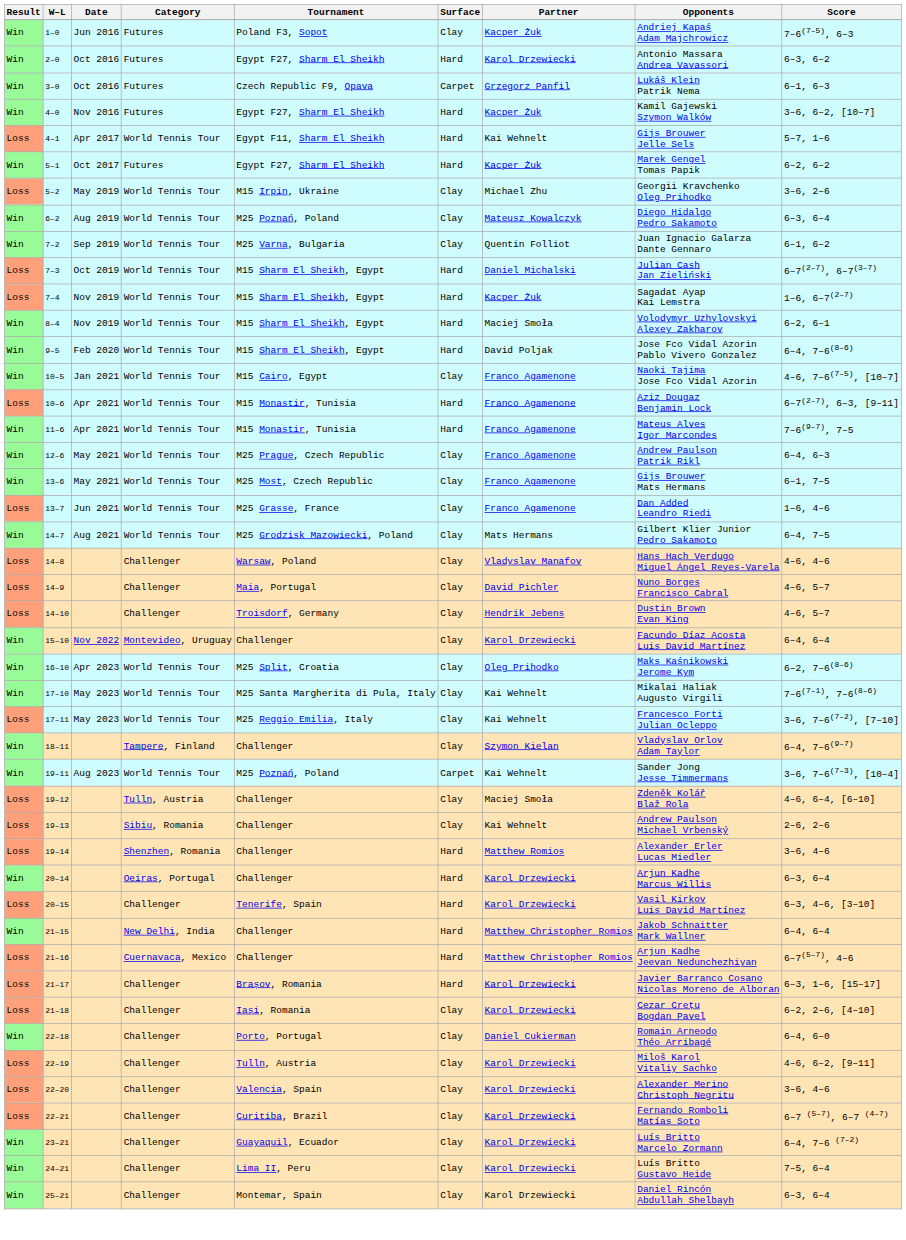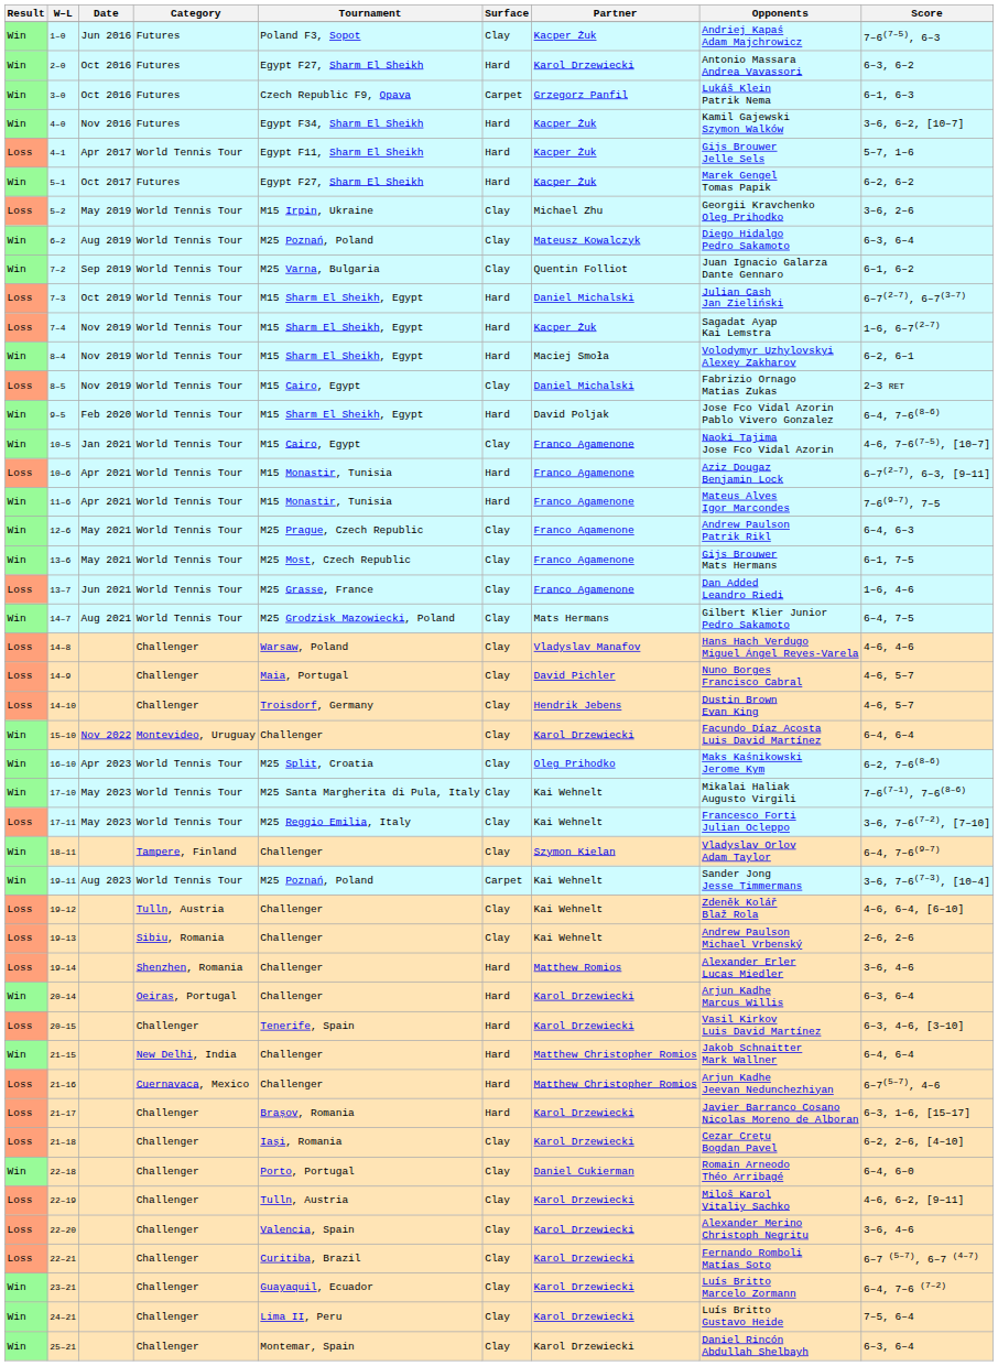 <table class=wikitable>
 <tr>
 <th>Result</th>
 <th class="unsortable">W–L</th>
 <th>Date</th>
 <th>Category</th>
 <th>Tournament</th>
 <th>Surface</th>
 <th>Partner</th>
 <th>Opponents</th>
 <th>Score</th>
 </tr>
 <tr>
 </tr>
 <tr style="background:#cffcff;">
 <td style="background:#98FB98">Win</td>
 <td><small>1–0</small></td>
 <td>Jun 2016</td>
 <td>Futures</td>
 <td>Poland F3, <a href='#'>Sopot</a></td>
 <td>Clay</td>
 <td> <a href='#'>Kacper Żuk</a></td>
 <td> <a href='#'>Andriej Kapaś</a><br> <a href='#'>Adam Majchrowicz</a></td>
 <td>7–6<sup>(7–5)</sup>, 6–3</td>
 </tr>
 <tr style="background:#cffcff;">
 <td style="background:#98FB98">Win</td>
 <td><small>2–0</small></td>
 <td>Oct 2016</td>
 <td>Futures</td>
 <td>Egypt F27, <a href='#'>Sharm El Sheikh</a></td>
 <td>Hard</td>
 <td> <a href='#'>Karol Drzewiecki</a></td>
 <td> Antonio Massara<br> <a href='#'>Andrea Vavassori</a></td>
 <td>6–3, 6–2</td>
 </tr>
 <tr style="background:#cffcff;">
 <td style="background:#98FB98">Win</td>
 <td><small>3–0</small></td>
 <td>Oct 2016</td>
 <td>Futures</td>
 <td>Czech Republic F9, <a href='#'>Opava</a></td>
 <td>Carpet</td>
 <td> <a href='#'>Grzegorz Panfil</a></td>
 <td> <a href='#'>Lukáš Klein</a><br> Patrik Nema</td>
 <td>6–1, 6–3</td>
 </tr>
 <tr style="background:#cffcff;">
 <td style="background:#98FB98">Win</td>
 <td><small>4–0</small></td>
 <td>Nov 2016</td>
 <td>Futures</td>
-<td>Egypt F27, <a href='#'>Sharm El Sheikh</a></td>
+<td>Egypt F34, <a href='#'>Sharm El Sheikh</a></td>
 <td>Hard</td>
 <td> <a href='#'>Kacper Żuk</a></td>
 <td> Kamil Gajewski<br> <a href='#'>Szymon Walków</a></td>
 <td>3–6, 6–2, [10–7]</td>
 </tr>
 <tr style="background:#cffcff;">
 <td bgcolor=FFA07A>Loss</td>
 <td><small>4–1</small></td>
 <td>Apr 2017</td>
 <td>World Tennis Tour</td>
 <td>Egypt F11, <a href='#'>Sharm El Sheikh</a></td>
 <td>Hard</td>
-<td> Kai Wehnelt</td>
+<td> <a href='#'>Kacper Żuk</a></td>
 <td> <a href='#'>Gijs Brouwer</a><br> <a href='#'>Jelle Sels</a></td>
 <td>5–7, 1–6</td>
 </tr>
 <tr style="background:#cffcff;">
 <td style="background:#98FB98">Win</td>
 <td><small>5–1</small></td>
 <td>Oct 2017</td>
 <td>Futures</td>
 <td>Egypt F27, <a href='#'>Sharm El Sheikh</a></td>
 <td>Hard</td>
 <td> <a href='#'>Kacper Żuk</a></td>
 <td> <a href='#'>Marek Gengel</a><br> Tomas Papik</td>
 <td>6–2, 6–2</td>
 </tr>
 <tr style="background:#cffcff;">
 <td bgcolor=FFA07A>Loss</td>
 <td><small>5–2</small></td>
 <td>May 2019</td>
 <td>World Tennis Tour</td>
 <td>M15 <a href='#'>Irpin</a>, Ukraine</td>
 <td>Clay</td>
 <td> Michael Zhu</td>
 <td> Georgii Kravchenko<br> <a href='#'>Oleg Prihodko</a></td>
 <td>3–6, 2–6</td>
 </tr>
 <tr style="background:#cffcff;">
 <td style="background:#98FB98">Win</td>
 <td><small>6–2</small></td>
 <td>Aug 2019</td>
 <td>World Tennis Tour</td>
 <td>M25 <a href='#'>Poznań</a>, Poland</td>
 <td>Clay</td>
 <td> <a href='#'>Mateusz Kowalczyk</a></td>
 <td> <a href='#'>Diego Hidalgo</a><br> <a href='#'>Pedro Sakamoto</a></td>
 <td>6–3, 6–4</td>
 </tr>
 <tr style="background:#cffcff;">
 <td style="background:#98FB98">Win</td>
 <td><small>7–2</small></td>
 <td>Sep 2019</td>
 <td>World Tennis Tour</td>
 <td>M25 <a href='#'>Varna</a>, Bulgaria</td>
 <td>Clay</td>
 <td> Quentin Folliot</td>
 <td> Juan Ignacio Galarza<br> Dante Gennaro</td>
 <td>6–1, 6–2</td>
 </tr>
 <tr style="background:#cffcff;">
 <td bgcolor=FFA07A>Loss</td>
 <td><small>7–3</small></td>
 <td>Oct 2019</td>
 <td>World Tennis Tour</td>
 <td>M15 <a href='#'>Sharm El Sheikh</a>, Egypt</td>
 <td>Hard</td>
 <td> <a href='#'>Daniel Michalski</a></td>
 <td> <a href='#'>Julian Cash</a><br> <a href='#'>Jan Zieliński</a></td>
 <td>6–7<sup>(2–7)</sup>, 6–7<sup>(3–7)</sup></td>
 </tr>
 <tr style="background:#cffcff;">
 <td bgcolor=FFA07A>Loss</td>
 <td><small>7–4</small></td>
 <td>Nov 2019</td>
 <td>World Tennis Tour</td>
 <td>M15 <a href='#'>Sharm El Sheikh</a>, Egypt</td>
 <td>Hard</td>
 <td> <a href='#'>Kacper Żuk</a></td>
 <td> Sagadat Ayap<br> Kai Lemstra</td>
 <td>1–6, 6–7<sup>(2–7)</sup></td>
 </tr>
 <tr style="background:#cffcff;">
 <td style="background:#98FB98">Win</td>
 <td><small>8–4</small></td>
 <td>Nov 2019</td>
 <td>World Tennis Tour</td>
 <td>M15 <a href='#'>Sharm El Sheikh</a>, Egypt</td>
 <td>Hard</td>
 <td> Maciej Smoła</td>
 <td> <a href='#'>Volodymyr Uzhylovskyi</a><br> <a href='#'>Alexey Zakharov</a></td>
 <td>6–2, 6–1</td>
+</tr>
+<tr style="background:#cffcff;">
+<td bgcolor=FFA07A>Loss</td>
+<td><small>8–5</small></td>
+<td>Nov 2019</td>
+<td>World Tennis Tour</td>
+<td>M15 <a href='#'>Cairo</a>, Egypt</td>
+<td>Clay</td>
+<td> <a href='#'>Daniel Michalski</a></td>
+<td> Fabrizio Ornago<br> Matias Zukas</td>
+<td>2–3 <small>RET</small></td>
 </tr>
 <tr style="background:#cffcff;">
 <td style="background:#98FB98">Win</td>
 <td><small>9–5</small></td>
 <td>Feb 2020</td>
 <td>World Tennis Tour</td>
 <td>M15 <a href='#'>Sharm El Sheikh</a>, Egypt</td>
 <td>Hard</td>
 <td> David Poljak</td>
 <td> Jose Fco Vidal Azorin<br> Pablo Vivero Gonzalez</td>
 <td>6–4, 7–6<sup>(8–6)</sup></td>
 </tr>
 <tr style="background:#cffcff;">
 <td style="background:#98FB98">Win</td>
 <td><small>10–5</small></td>
 <td>Jan 2021</td>
 <td>World Tennis Tour</td>
 <td>M15 <a href='#'>Cairo</a>, Egypt</td>
 <td>Clay</td>
 <td> <a href='#'>Franco Agamenone</a></td>
 <td> <a href='#'>Naoki Tajima</a><br> Jose Fco Vidal Azorin</td>
 <td>4–6, 7–6<sup>(7–5)</sup>, [10–7]</td>
 </tr>
 <tr style="background:#cffcff;">
 <td bgcolor=FFA07A>Loss</td>
 <td><small>10–6</small></td>
 <td>Apr 2021</td>
 <td>World Tennis Tour</td>
 <td>M15 <a href='#'>Monastir</a>, Tunisia</td>
 <td>Hard</td>
 <td> <a href='#'>Franco Agamenone</a></td>
 <td> <a href='#'>Aziz Dougaz</a><br> <a href='#'>Benjamin Lock</a></td>
 <td>6–7<sup>(2–7)</sup>, 6–3, [9–11]</td>
 </tr>
 <tr style="background:#cffcff;">
 <td style="background:#98FB98">Win</td>
 <td><small>11–6</small></td>
 <td>Apr 2021</td>
 <td>World Tennis Tour</td>
 <td>M15 <a href='#'>Monastir</a>, Tunisia</td>
 <td>Hard</td>
 <td> <a href='#'>Franco Agamenone</a></td>
 <td> <a href='#'>Mateus Alves</a><br> <a href='#'>Igor Marcondes</a></td>
 <td>7–6<sup>(9–7)</sup>, 7–5</td>
 </tr>
 <tr style="background:#cffcff;">
 <td style="background:#98FB98">Win</td>
 <td><small>12–6</small></td>
 <td>May 2021</td>
 <td>World Tennis Tour</td>
 <td>M25 <a href='#'>Prague</a>, Czech Republic</td>
 <td>Clay</td>
 <td> <a href='#'>Franco Agamenone</a></td>
 <td> <a href='#'>Andrew Paulson</a><br> <a href='#'>Patrik Rikl</a></td>
 <td>6–4, 6–3</td>
 </tr>
 <tr style="background:#cffcff;">
 <td style="background:#98FB98">Win</td>
 <td><small>13–6</small></td>
 <td>May 2021</td>
 <td>World Tennis Tour</td>
 <td>M25 <a href='#'>Most</a>, Czech Republic</td>
 <td>Clay</td>
 <td> <a href='#'>Franco Agamenone</a></td>
 <td> <a href='#'>Gijs Brouwer</a><br> Mats Hermans</td>
 <td>6–1, 7–5</td>
 </tr>
 <tr style="background:#cffcff;">
 <td bgcolor=FFA07A>Loss</td>
 <td><small>13–7</small></td>
 <td>Jun 2021</td>
 <td>World Tennis Tour</td>
 <td>M25 <a href='#'>Grasse</a>, France</td>
 <td>Clay</td>
 <td> <a href='#'>Franco Agamenone</a></td>
 <td> <a href='#'>Dan Added</a><br> <a href='#'>Leandro Riedi</a></td>
 <td>1–6, 4–6</td>
 </tr>
 <tr style="background:#cffcff;">
 <td style="background:#98FB98">Win</td>
 <td><small>14–7</small></td>
 <td>Aug 2021</td>
 <td>World Tennis Tour</td>
 <td>M25 <a href='#'>Grodzisk Mazowiecki</a>, Poland</td>
 <td>Clay</td>
 <td> Mats Hermans</td>
 <td> Gilbert Klier Junior<br> <a href='#'>Pedro Sakamoto</a></td>
 <td>6–4, 7–5</td>
 </tr>
 <tr bgcolor=moccasin>
 <td bgcolor=FFA07A>Loss</td>
 <td><small>14–8</small></td>
 <td><a href='#'></a></td>
 <td>Challenger</td>
 <td><a href='#'>Warsaw</a>, Poland</td>
 <td>Clay</td>
 <td> <a href='#'>Vladyslav Manafov</a></td>
 <td> <a href='#'>Hans Hach Verdugo</a><br> <a href='#'>Miguel Ángel Reyes-Varela</a></td>
 <td>4–6, 4–6</td>
 </tr>
 <tr bgcolor=moccasin>
 <td bgcolor=FFA07A>Loss</td>
 <td><small>14–9</small></td>
 <td><a href='#'></a></td>
 <td>Challenger</td>
 <td><a href='#'>Maia</a>, Portugal</td>
 <td>Clay</td>
 <td> <a href='#'>David Pichler</a></td>
 <td> <a href='#'>Nuno Borges</a><br> <a href='#'>Francisco Cabral</a></td>
 <td>4–6, 5–7</td>
 </tr>
 <tr bgcolor=moccasin>
 <td bgcolor=FFA07A>Loss</td>
 <td><small>14–10</small></td>
 <td><a href='#'></a></td>
 <td>Challenger</td>
 <td><a href='#'>Troisdorf</a>, Germany</td>
 <td>Clay</td>
 <td> <a href='#'>Hendrik Jebens</a></td>
 <td> <a href='#'>Dustin Brown</a><br> <a href='#'>Evan King</a></td>
 <td>4–6, 5–7</td>
 </tr>
 <tr bgcolor=moccasin>
 <td style="background:#98FB98">Win</td>
 <td><small>15–10</small></td>
 <td><a href='#'>Nov 2022</a></td>
 <td><a href='#'>Montevideo</a>, Uruguay</td>
 <td>Challenger</td>
 <td>Clay</td>
 <td> <a href='#'>Karol Drzewiecki</a></td>
 <td> <a href='#'>Facundo Díaz Acosta</a><br> <a href='#'>Luis David Martínez</a></td>
 <td>6–4, 6–4</td>
 </tr>
 <tr style="background:#cffcff;">
 <td style="background:#98FB98">Win</td>
 <td><small>16–10</small></td>
 <td>Apr 2023</td>
 <td>World Tennis Tour</td>
 <td>M25 <a href='#'>Split</a>, Croatia</td>
 <td>Clay</td>
 <td> <a href='#'>Oleg Prihodko</a></td>
 <td> <a href='#'>Maks Kaśnikowski</a><br> <a href='#'>Jerome Kym</a></td>
 <td>6–2, 7–6<sup>(8–6)</sup></td>
 </tr>
 <tr style="background:#cffcff;">
 <td style="background:#98FB98">Win</td>
 <td><small>17–10</small></td>
 <td>May 2023</td>
 <td>World Tennis Tour</td>
 <td>M25 Santa Margherita di Pula, Italy</td>
 <td>Clay</td>
 <td> Kai Wehnelt</td>
 <td> Mikalai Haliak<br> Augusto Virgili</td>
 <td>7–6<sup>(7–1)</sup>, 7–6<sup>(8–6)</sup></td>
 </tr>
 <tr style="background:#cffcff;">
 <td bgcolor=FFA07A>Loss</td>
 <td><small>17–11</small></td>
 <td>May 2023</td>
 <td>World Tennis Tour</td>
 <td>M25 <a href='#'>Reggio Emilia</a>, Italy</td>
 <td>Clay</td>
 <td> Kai Wehnelt</td>
 <td> <a href='#'>Francesco Forti</a><br> <a href='#'>Julian Ocleppo</a></td>
 <td>3–6, 7–6<sup>(7–2)</sup>, [7–10]</td>
 </tr>
 <tr bgcolor=moccasin>
 <td style="background:#98FB98">Win</td>
 <td><small>18–11</small></td>
 <td><a href='#'></a></td>
 <td><a href='#'>Tampere</a>, Finland</td>
 <td style="background:moccasin;">Challenger</td>
 <td>Clay</td>
 <td> <a href='#'>Szymon Kielan</a></td>
 <td> <a href='#'>Vladyslav Orlov</a><br> <a href='#'>Adam Taylor</a></td>
 <td>6–4, 7–6<sup>(9–7)</sup></td>
 </tr>
 <tr style="background:#cffcff;">
 <td style="background:#98FB98">Win</td>
 <td><small>19–11</small></td>
 <td>Aug 2023</td>
 <td>World Tennis Tour</td>
 <td>M25 <a href='#'>Poznań</a>, Poland</td>
 <td>Carpet</td>
 <td> Kai Wehnelt</td>
 <td> Sander Jong<br> <a href='#'>Jesse Timmermans</a></td>
 <td>3–6, 7–6<sup>(7–3)</sup>, [10–4]</td>
 </tr>
 <tr bgcolor=moccasin>
 <td bgcolor=FFA07A>Loss</td>
 <td><small>19–12</small></td>
 <td><a href='#'></a></td>
 <td><a href='#'>Tulln</a>, Austria</td>
 <td style="background:moccasin;">Challenger</td>
 <td>Clay</td>
-<td> Maciej Smoła</td>
+<td> Kai Wehnelt</td>
 <td> <a href='#'>Zdeněk Kolář</a><br> <a href='#'>Blaž Rola</a></td>
 <td>4–6, 6–4, [6–10]</td>
 </tr>
 <tr bgcolor=moccasin>
 <td bgcolor=FFA07A>Loss</td>
 <td><small>19–13</small></td>
 <td><a href='#'></a></td>
 <td><a href='#'>Sibiu</a>, Romania</td>
 <td style="background:moccasin;">Challenger</td>
 <td>Clay</td>
 <td> Kai Wehnelt</td>
 <td> <a href='#'>Andrew Paulson</a><br> <a href='#'>Michael Vrbenský</a></td>
 <td>2–6, 2–6</td>
 </tr>
 <tr bgcolor=moccasin>
 <td bgcolor=FFA07A>Loss</td>
 <td><small>19–14</small></td>
 <td><a href='#'></a></td>
 <td><a href='#'>Shenzhen</a>, Romania</td>
 <td style="background:moccasin;">Challenger</td>
 <td>Hard</td>
 <td> <a href='#'>Matthew Romios</a></td>
 <td> <a href='#'>Alexander Erler</a><br> <a href='#'>Lucas Miedler</a></td>
 <td>3–6, 4–6</td>
 </tr>
 <tr bgcolor=moccasin>
 <td style="background:#98FB98">Win</td>
 <td><small>20–14</small></td>
 <td><a href='#'></a></td>
 <td><a href='#'>Oeiras</a>, Portugal</td>
 <td style="background:moccasin;">Challenger</td>
 <td>Hard</td>
 <td> <a href='#'>Karol Drzewiecki</a></td>
 <td> <a href='#'>Arjun Kadhe</a><br> <a href='#'>Marcus Willis</a></td>
 <td>6–3, 6–4</td>
 </tr>
 <tr bgcolor=moccasin>
 <td bgcolor=FFA07A>Loss</td>
 <td><small>20–15</small></td>
 <td><a href='#'></a></td>
 <td>Challenger</td>
 <td><a href='#'>Tenerife</a>, Spain</td>
 <td>Hard</td>
 <td> <a href='#'>Karol Drzewiecki</a></td>
 <td> <a href='#'>Vasil Kirkov</a><br> <a href='#'>Luis David Martínez</a></td>
 <td>6–3, 4–6, [3–10]</td>
 </tr>
 <tr bgcolor=moccasin>
 <td bgcolor=98FB98>Win</td>
 <td><small>21–15</small></td>
 <td><a href='#'></a></td>
 <td><a href='#'>New Delhi</a>, India</td>
 <td>Challenger</td>
 <td>Hard</td>
 <td> <a href='#'>Matthew Christopher Romios</a></td>
 <td> <a href='#'>Jakob Schnaitter</a> <br>  <a href='#'>Mark Wallner</a></td>
 <td>6–4, 6–4</td>
 </tr>
 <tr bgcolor=moccasin>
 <td bgcolor=FFA07A>Loss</td>
 <td><small>21–16</small></td>
 <td><a href='#'></a></td>
 <td><a href='#'>Cuernavaca</a>, Mexico</td>
 <td>Challenger</td>
 <td>Hard</td>
 <td> <a href='#'>Matthew Christopher Romios</a></td>
 <td> <a href='#'>Arjun Kadhe</a> <br>  <a href='#'>Jeevan Nedunchezhiyan</a></td>
 <td>6–7<sup>(5–7)</sup>, 4–6</td>
 </tr>
 <tr bgcolor=moccasin>
 <td bgcolor=FFA07A>Loss</td>
 <td><small>21–17</small></td>
 <td><a href='#'></a></td>
 <td>Challenger</td>
 <td><a href='#'>Brașov</a>, Romania</td>
 <td>Hard</td>
 <td> <a href='#'>Karol Drzewiecki</a></td>
 <td> <a href='#'>Javier Barranco Cosano</a><br> <a href='#'>Nicolas Moreno de Alboran</a></td>
 <td>6–3, 1–6, [15–17]</td>
 </tr>
 <tr bgcolor=moccasin>
 <td bgcolor=FFA07A>Loss</td>
 <td><small>21–18</small></td>
 <td><a href='#'></a></td>
 <td>Challenger</td>
 <td><a href='#'>Iași</a>, Romania</td>
 <td>Clay</td>
 <td> <a href='#'>Karol Drzewiecki</a></td>
 <td> <a href='#'>Cezar Crețu</a><br> <a href='#'>Bogdan Pavel</a></td>
 <td>6–2, 2–6, [4–10]</td>
 </tr>
 <tr bgcolor=moccasin>
 <td bgcolor=98FB98>Win</td>
 <td><small>22–18</small></td>
 <td><a href='#'></a></td>
 <td>Challenger</td>
 <td><a href='#'>Porto</a>, Portugal</td>
 <td>Clay</td>
 <td> <a href='#'>Daniel Cukierman</a></td>
 <td> <a href='#'>Romain Arneodo</a><br> <a href='#'>Théo Arribagé</a></td>
 <td>6–4, 6–0</td>
 </tr>
 <tr bgcolor=moccasin>
 <td bgcolor=FFA07A>Loss</td>
 <td><small>22–19</small></td>
 <td><a href='#'></a></td>
 <td>Challenger</td>
 <td><a href='#'>Tulln</a>, Austria</td>
 <td>Clay</td>
 <td> <a href='#'>Karol Drzewiecki</a></td>
 <td> <a href='#'>Miloš Karol</a><br> <a href='#'>Vitaliy Sachko</a></td>
 <td>4–6, 6–2, [9–11]</td>
 </tr>
 <tr bgcolor=moccasin>
 <td bgcolor=FFA07A>Loss</td>
 <td><small>22–20</small></td>
 <td><a href='#'></a></td>
 <td>Challenger</td>
 <td><a href='#'>Valencia</a>, Spain</td>
 <td>Clay</td>
 <td> <a href='#'>Karol Drzewiecki</a></td>
 <td> <a href='#'>Alexander Merino</a><br> <a href='#'>Christoph Negritu</a></td>
 <td>3–6, 4–6</td>
 </tr>
 <tr bgcolor=moccasin>
 <td bgcolor=FFA07A>Loss</td>
 <td><small>22–21</small></td>
 <td><a href='#'></a></td>
 <td>Challenger</td>
 <td><a href='#'>Curitiba</a>, Brazil</td>
 <td>Clay</td>
 <td> <a href='#'>Karol Drzewiecki</a></td>
 <td> <a href='#'>Fernando Romboli</a><br> <a href='#'> Matías Soto</a></td>
 <td>6–7 <sup>(5–7)</sup>, 6–7 <sup>(4–7)</sup></td>
 </tr>
 <tr bgcolor=moccasin>
 <td bgcolor=98FB98>Win</td>
 <td><small>23–21</small></td>
 <td><a href='#'></a></td>
 <td>Challenger</td>
 <td><a href='#'>Guayaquil</a>, Ecuador</td>
 <td>Clay</td>
 <td> <a href='#'>Karol Drzewiecki</a></td>
 <td> <a href='#'>Luís Britto</a><br> <a href='#'>Marcelo Zormann</a></td>
 <td>6–4, 7–6 <sup>(7–2)</sup></td>
 </tr>
 <tr bgcolor=moccasin>
 <td style="background:#98fb98">Win</td>
 <td><small>24–21</small></td>
 <td><a href='#'></a></td>
 <td style="background:moccasin;">Challenger</td>
 <td style="background:moccasin;"><a href='#'>Lima II</a>, Peru</td>
 <td>Clay</td>
 <td> <a href='#'>Karol Drzewiecki</a></td>
 <td> Luís Britto <br>  <a href='#'>Gustavo Heide</a></td>
 <td>7–5, 6–4</td>
 </tr>
 <tr bgcolor=moccasin>
 <td style="background:#98fb98">Win</td>
 <td><small>25–21</small></td>
 <td><a href='#'></a></td>
 <td style="background:moccasin;">Challenger</td>
 <td style="background:moccasin;">Montemar, Spain</td>
 <td>Clay</td>
 <td> Karol Drzewiecki</td>
 <td> <a href='#'>Daniel Rincón</a><br> <a href='#'>Abdullah Shelbayh</a></td>
 <td>6–3, 6–4</td>
 </tr>
 </table>
